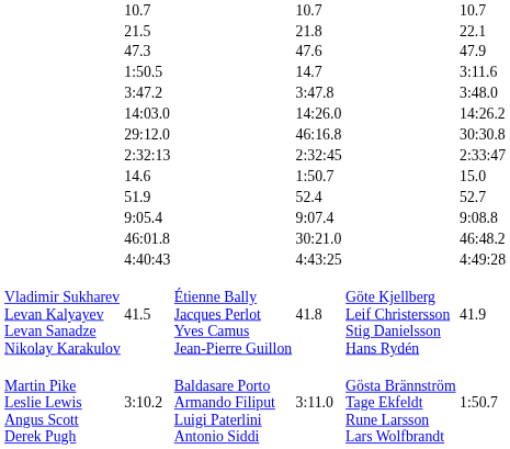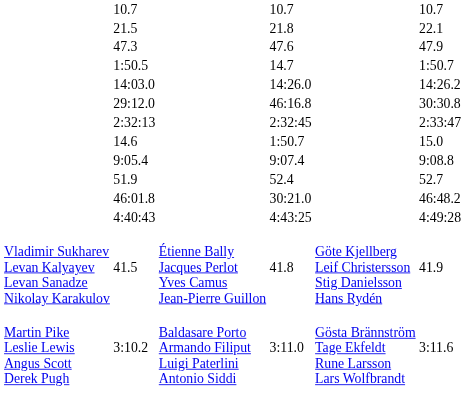 <table>
 <tr>
 <td></td>
 <td></td>
 <td>10.7</td>
 <td></td>
 <td>10.7</td>
 <td></td>
 <td>10.7</td>
 </tr>
 <tr>
 <td></td>
 <td></td>
 <td>21.5</td>
 <td></td>
 <td>21.8</td>
 <td></td>
 <td>22.1</td>
 </tr>
 <tr>
 <td></td>
 <td></td>
 <td>47.3 </td>
 <td></td>
 <td>47.6</td>
 <td></td>
 <td>47.9</td>
 </tr>
 <tr>
 <td></td>
 <td></td>
 <td>1:50.5 </td>
 <td></td>
 <td>14.7</td>
 <td></td>
-<td>3:11.6</td>
-</tr>
-<tr>
-<td></td>
-<td></td>
-<td>3:47.2 </td>
-<td></td>
-<td>3:47.8</td>
-<td></td>
-<td>3:48.0</td>
+<td>1:50.7</td>
 </tr>
 <tr>
 <td></td>
 <td></td>
 <td>14:03.0 </td>
 <td></td>
 <td>14:26.0</td>
 <td></td>
 <td>14:26.2</td>
 </tr>
 <tr>
 <td></td>
 <td></td>
 <td>29:12.0 </td>
 <td></td>
 <td>46:16.8</td>
 <td></td>
 <td>30:30.8</td>
 </tr>
 <tr>
 <td></td>
 <td></td>
 <td>2:32:13 </td>
 <td></td>
 <td>2:32:45</td>
 <td></td>
 <td>2:33:47</td>
 </tr>
 <tr>
 <td></td>
 <td></td>
 <td>14.6</td>
 <td></td>
 <td>1:50.7</td>
 <td></td>
 <td>15.0</td>
 </tr>
 <tr>
 <td></td>
 <td></td>
+<td>9:05.4</td>
+<td></td>
+<td>9:07.4</td>
+<td></td>
+<td>9:08.8</td>
+</tr>
+<tr>
+<td></td>
+<td></td>
 <td>51.9 </td>
 <td></td>
 <td>52.4</td>
 <td></td>
 <td>52.7</td>
-</tr>
-<tr>
-<td></td>
-<td></td>
-<td>9:05.4</td>
-<td></td>
-<td>9:07.4</td>
-<td></td>
-<td>9:08.8</td>
 </tr>
 <tr>
 <td></td>
 <td></td>
 <td>46:01.8 </td>
 <td></td>
 <td>30:21.0</td>
 <td></td>
 <td>46:48.2</td>
 </tr>
 <tr>
 <td></td>
 <td></td>
 <td>4:40:43</td>
 <td></td>
 <td>4:43:25</td>
 <td></td>
 <td>4:49:28</td>
 </tr>
 <tr>
 <td></td>
 <td><br><a href='#'>Vladimir Sukharev</a><br><a href='#'>Levan Kalyayev</a><br><a href='#'>Levan Sanadze</a><br><a href='#'>Nikolay Karakulov</a></td>
 <td>41.5</td>
 <td><br><a href='#'>Étienne Bally</a><br><a href='#'>Jacques Perlot</a><br><a href='#'>Yves Camus</a><br><a href='#'>Jean-Pierre Guillon</a></td>
 <td>41.8</td>
 <td><br><a href='#'>Göte Kjellberg</a><br><a href='#'>Leif Christersson</a><br><a href='#'>Stig Danielsson</a><br><a href='#'>Hans Rydén</a></td>
 <td>41.9</td>
 </tr>
 <tr>
 <td></td>
 <td><br><a href='#'>Martin Pike</a><br><a href='#'>Leslie Lewis</a><br><a href='#'>Angus Scott</a><br><a href='#'>Derek Pugh</a></td>
 <td>3:10.2 </td>
 <td><br><a href='#'>Baldasare Porto</a><br><a href='#'>Armando Filiput</a><br><a href='#'>Luigi Paterlini</a><br><a href='#'>Antonio Siddi</a></td>
 <td>3:11.0</td>
 <td><br><a href='#'>Gösta Brännström</a><br><a href='#'>Tage Ekfeldt</a><br><a href='#'>Rune Larsson</a><br><a href='#'>Lars Wolfbrandt</a></td>
-<td>1:50.7</td>
+<td>3:11.6</td>
 </tr>
 </table>
